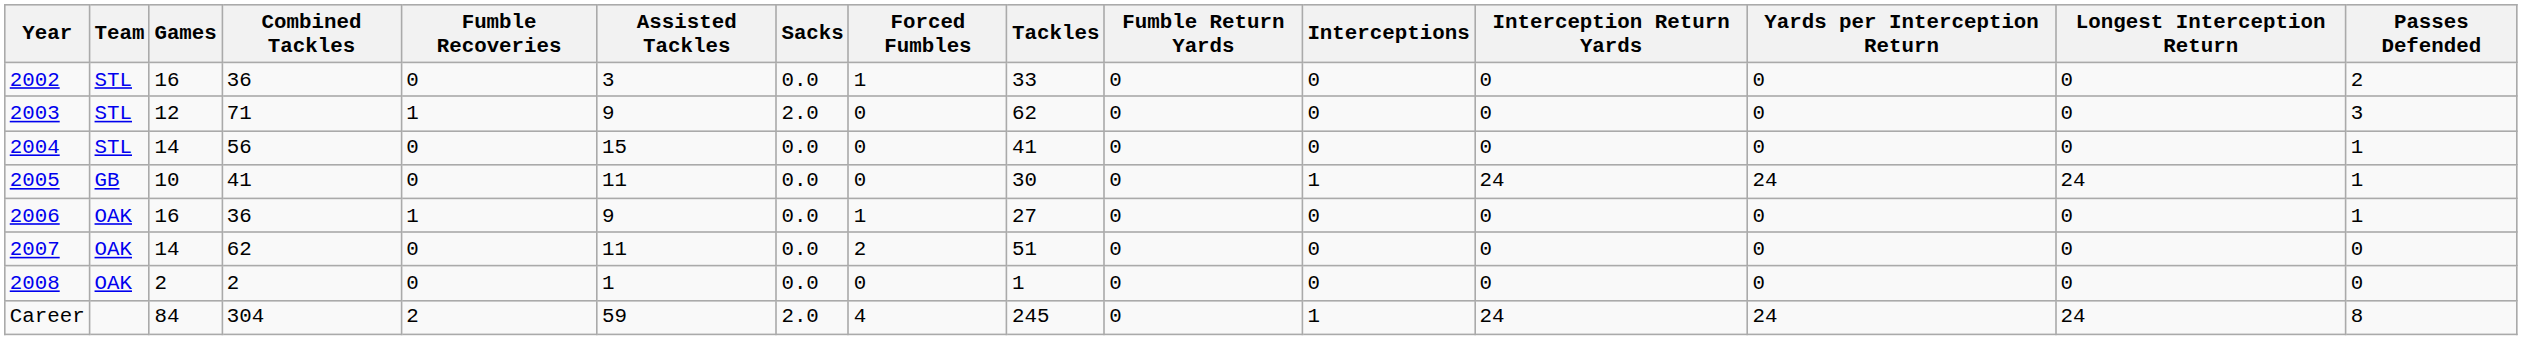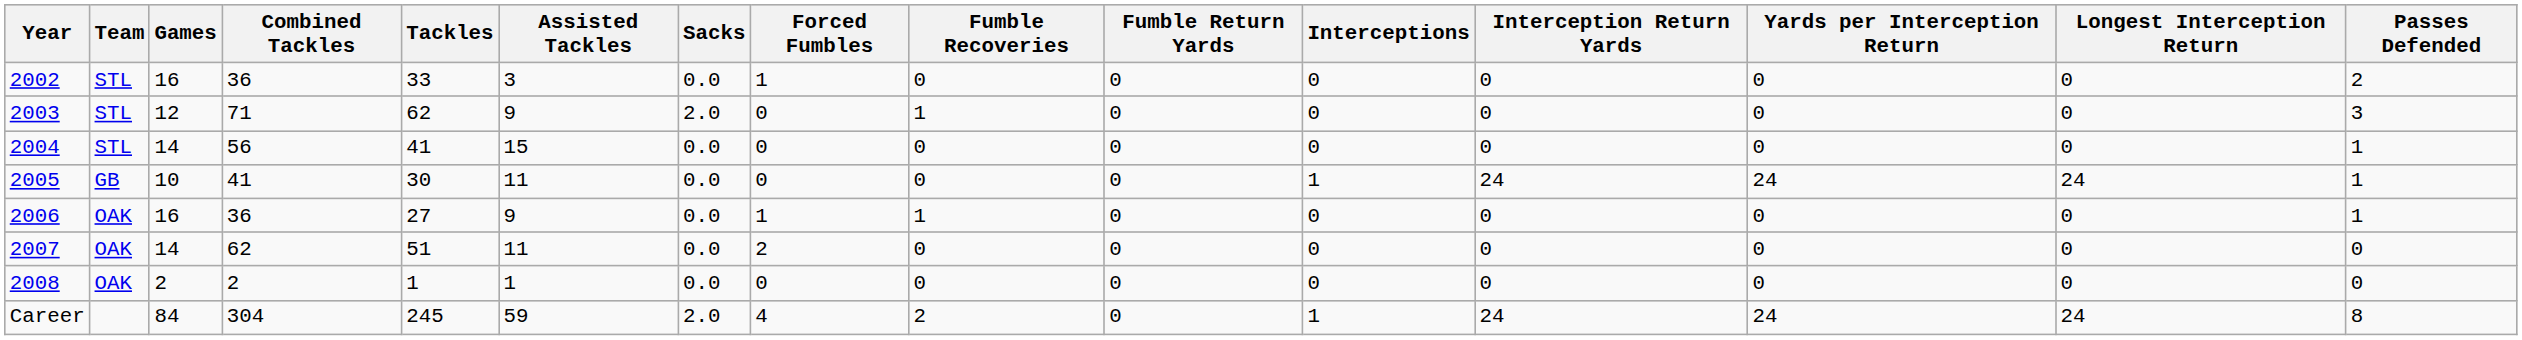 <table class="wikitable">
 <tr>
 <th>Year</th>
 <th>Team</th>
 <th>Games</th>
 <th>Combined Tackles</th>
-<th>Fumble Recoveries</th>
+<th>Tackles</th>
 <th>Assisted Tackles</th>
 <th>Sacks</th>
 <th>Forced Fumbles</th>
-<th>Tackles</th>
+<th>Fumble Recoveries</th>
 <th>Fumble Return Yards</th>
 <th>Interceptions</th>
 <th>Interception Return Yards</th>
 <th>Yards per Interception Return</th>
 <th>Longest Interception Return</th>
 <th>Passes Defended</th>
 </tr>
 <tr>
 <td><a href='#'>2002</a></td>
 <td><a href='#'>STL</a></td>
 <td>16</td>
 <td>36</td>
-<td>0</td>
+<td>33</td>
 <td>3</td>
 <td>0.0</td>
 <td>1</td>
-<td>33</td>
+<td>0</td>
 <td>0</td>
 <td>0</td>
 <td>0</td>
 <td>0</td>
 <td>0</td>
 <td>2</td>
 </tr>
 <tr>
 <td><a href='#'>2003</a></td>
 <td><a href='#'>STL</a></td>
 <td>12</td>
 <td>71</td>
-<td>1</td>
+<td>62</td>
 <td>9</td>
 <td>2.0</td>
 <td>0</td>
-<td>62</td>
+<td>1</td>
 <td>0</td>
 <td>0</td>
 <td>0</td>
 <td>0</td>
 <td>0</td>
 <td>3</td>
 </tr>
 <tr>
 <td><a href='#'>2004</a></td>
 <td><a href='#'>STL</a></td>
 <td>14</td>
 <td>56</td>
-<td>0</td>
+<td>41</td>
 <td>15</td>
 <td>0.0</td>
 <td>0</td>
-<td>41</td>
+<td>0</td>
 <td>0</td>
 <td>0</td>
 <td>0</td>
 <td>0</td>
 <td>0</td>
 <td>1</td>
 </tr>
 <tr>
 <td><a href='#'>2005</a></td>
 <td><a href='#'>GB</a></td>
 <td>10</td>
 <td>41</td>
-<td>0</td>
+<td>30</td>
 <td>11</td>
 <td>0.0</td>
 <td>0</td>
-<td>30</td>
+<td>0</td>
 <td>0</td>
 <td>1</td>
 <td>24</td>
 <td>24</td>
 <td>24</td>
 <td>1</td>
 </tr>
 <tr>
 <td><a href='#'>2006</a></td>
 <td><a href='#'>OAK</a></td>
 <td>16</td>
 <td>36</td>
-<td>1</td>
+<td>27</td>
 <td>9</td>
 <td>0.0</td>
 <td>1</td>
-<td>27</td>
+<td>1</td>
 <td>0</td>
 <td>0</td>
 <td>0</td>
 <td>0</td>
 <td>0</td>
 <td>1</td>
 </tr>
 <tr>
 <td><a href='#'>2007</a></td>
 <td><a href='#'>OAK</a></td>
 <td>14</td>
 <td>62</td>
-<td>0</td>
+<td>51</td>
 <td>11</td>
 <td>0.0</td>
 <td>2</td>
-<td>51</td>
+<td>0</td>
 <td>0</td>
 <td>0</td>
 <td>0</td>
 <td>0</td>
 <td>0</td>
 <td>0</td>
 </tr>
 <tr>
 <td><a href='#'>2008</a></td>
 <td><a href='#'>OAK</a></td>
 <td>2</td>
 <td>2</td>
-<td>0</td>
+<td>1</td>
 <td>1</td>
 <td>0.0</td>
 <td>0</td>
-<td>1</td>
+<td>0</td>
 <td>0</td>
 <td>0</td>
 <td>0</td>
 <td>0</td>
 <td>0</td>
 <td>0</td>
 </tr>
 <tr>
 <td>Career</td>
 <td></td>
 <td>84</td>
 <td>304</td>
-<td>2</td>
+<td>245</td>
 <td>59</td>
 <td>2.0</td>
 <td>4</td>
-<td>245</td>
+<td>2</td>
 <td>0</td>
 <td>1</td>
 <td>24</td>
 <td>24</td>
 <td>24</td>
 <td>8</td>
 </tr>
 </table>
